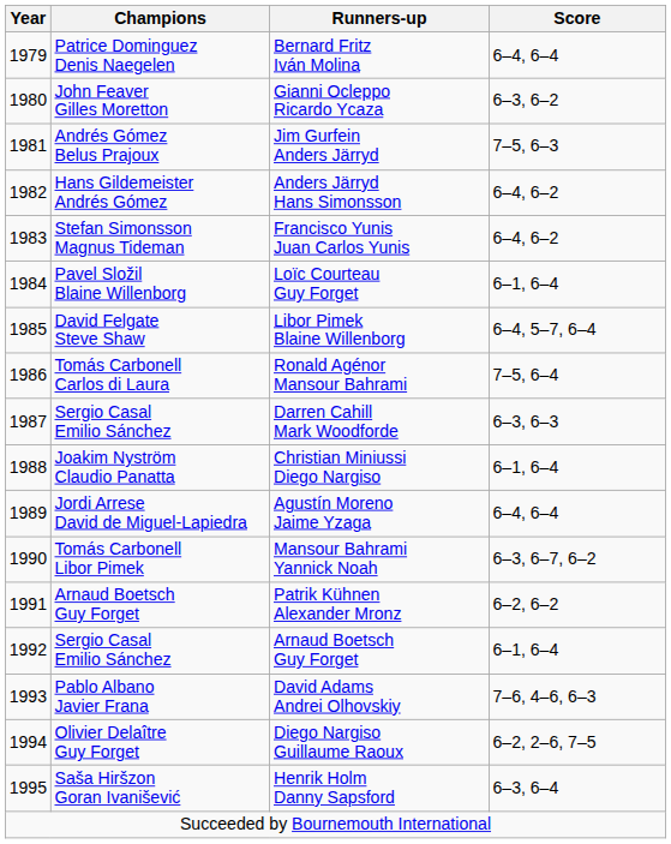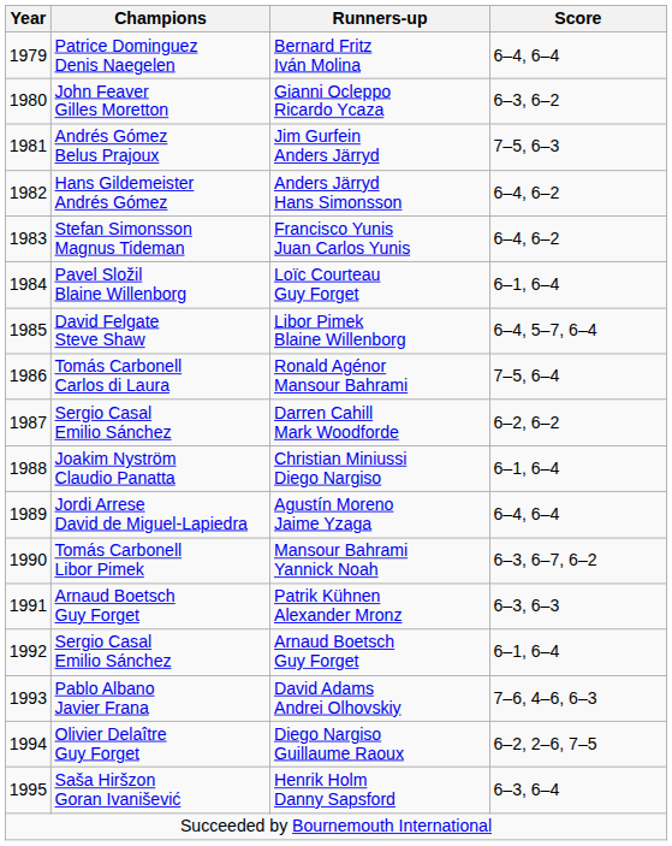 <table class="wikitable">
 <tr>
 <th>Year</th>
 <th width="200">Champions</th>
 <th width="200">Runners-up</th>
 <th width="160">Score</th>
 </tr>
 <tr>
 <td>1979</td>
 <td> <a href='#'>Patrice Dominguez</a><br> <a href='#'>Denis Naegelen</a></td>
 <td> <a href='#'>Bernard Fritz</a><br> <a href='#'>Iván Molina</a></td>
 <td>6–4, 6–4</td>
 </tr>
 <tr>
 <td>1980</td>
 <td> <a href='#'>John Feaver</a><br> <a href='#'>Gilles Moretton</a></td>
 <td> <a href='#'>Gianni Ocleppo</a><br> <a href='#'>Ricardo Ycaza</a></td>
 <td>6–3, 6–2</td>
 </tr>
 <tr>
 <td>1981</td>
 <td> <a href='#'>Andrés Gómez</a><br> <a href='#'>Belus Prajoux</a></td>
 <td> <a href='#'>Jim Gurfein</a><br> <a href='#'>Anders Järryd</a></td>
 <td>7–5, 6–3</td>
 </tr>
 <tr>
 <td>1982</td>
 <td> <a href='#'>Hans Gildemeister</a><br> <a href='#'>Andrés Gómez</a></td>
 <td> <a href='#'>Anders Järryd</a><br> <a href='#'>Hans Simonsson</a></td>
 <td>6–4, 6–2</td>
 </tr>
 <tr>
 <td>1983</td>
 <td> <a href='#'>Stefan Simonsson</a><br> <a href='#'>Magnus Tideman</a></td>
 <td> <a href='#'>Francisco Yunis</a><br> <a href='#'>Juan Carlos Yunis</a></td>
 <td>6–4, 6–2</td>
 </tr>
 <tr>
 <td>1984</td>
 <td> <a href='#'>Pavel Složil</a><br> <a href='#'>Blaine Willenborg</a></td>
 <td> <a href='#'>Loïc Courteau</a><br> <a href='#'>Guy Forget</a></td>
 <td>6–1, 6–4</td>
 </tr>
 <tr>
 <td>1985</td>
 <td> <a href='#'>David Felgate</a><br> <a href='#'>Steve Shaw</a></td>
 <td> <a href='#'>Libor Pimek</a><br> <a href='#'>Blaine Willenborg</a></td>
 <td>6–4, 5–7, 6–4</td>
 </tr>
 <tr>
 <td>1986</td>
 <td> <a href='#'>Tomás Carbonell</a><br> <a href='#'>Carlos di Laura</a></td>
 <td> <a href='#'>Ronald Agénor</a><br> <a href='#'>Mansour Bahrami</a></td>
 <td>7–5, 6–4</td>
 </tr>
 <tr>
 <td>1987</td>
 <td> <a href='#'>Sergio Casal</a><br> <a href='#'>Emilio Sánchez</a></td>
 <td> <a href='#'>Darren Cahill</a><br> <a href='#'>Mark Woodforde</a></td>
-<td>6–3, 6–3</td>
+<td>6–2, 6–2</td>
 </tr>
 <tr>
 <td>1988</td>
 <td> <a href='#'>Joakim Nyström</a><br> <a href='#'>Claudio Panatta</a></td>
 <td> <a href='#'>Christian Miniussi</a><br> <a href='#'>Diego Nargiso</a></td>
 <td>6–1, 6–4</td>
 </tr>
 <tr>
 <td>1989</td>
 <td> <a href='#'>Jordi Arrese</a><br> <a href='#'>David de Miguel-Lapiedra</a></td>
 <td> <a href='#'>Agustín Moreno</a><br> <a href='#'>Jaime Yzaga</a></td>
 <td>6–4, 6–4</td>
 </tr>
 <tr>
 <td>1990</td>
 <td> <a href='#'>Tomás Carbonell</a><br> <a href='#'>Libor Pimek</a></td>
 <td> <a href='#'>Mansour Bahrami</a><br> <a href='#'>Yannick Noah</a></td>
 <td>6–3, 6–7, 6–2</td>
 </tr>
 <tr>
 <td>1991</td>
 <td> <a href='#'>Arnaud Boetsch</a><br> <a href='#'>Guy Forget</a></td>
 <td> <a href='#'>Patrik Kühnen</a><br> <a href='#'>Alexander Mronz</a></td>
-<td>6–2, 6–2</td>
+<td>6–3, 6–3</td>
 </tr>
 <tr>
 <td>1992</td>
 <td> <a href='#'>Sergio Casal</a><br> <a href='#'>Emilio Sánchez</a></td>
 <td> <a href='#'>Arnaud Boetsch</a><br> <a href='#'>Guy Forget</a></td>
 <td>6–1, 6–4</td>
 </tr>
 <tr>
 <td>1993</td>
 <td> <a href='#'>Pablo Albano</a><br> <a href='#'>Javier Frana</a></td>
 <td> <a href='#'>David Adams</a><br> <a href='#'>Andrei Olhovskiy</a></td>
 <td>7–6, 4–6, 6–3</td>
 </tr>
 <tr>
 <td>1994</td>
 <td> <a href='#'>Olivier Delaître</a><br> <a href='#'>Guy Forget</a></td>
 <td> <a href='#'>Diego Nargiso</a><br> <a href='#'>Guillaume Raoux</a></td>
 <td>6–2, 2–6, 7–5</td>
 </tr>
 <tr>
 <td>1995</td>
 <td> <a href='#'>Saša Hiršzon</a><br> <a href='#'>Goran Ivanišević</a></td>
 <td> <a href='#'>Henrik Holm</a><br> <a href='#'>Danny Sapsford</a></td>
 <td>6–3, 6–4</td>
 </tr>
 <tr>
 <td colspan=4 align=center>Succeeded by <a href='#'>Bournemouth International</a></td>
 </tr>
 </table>
